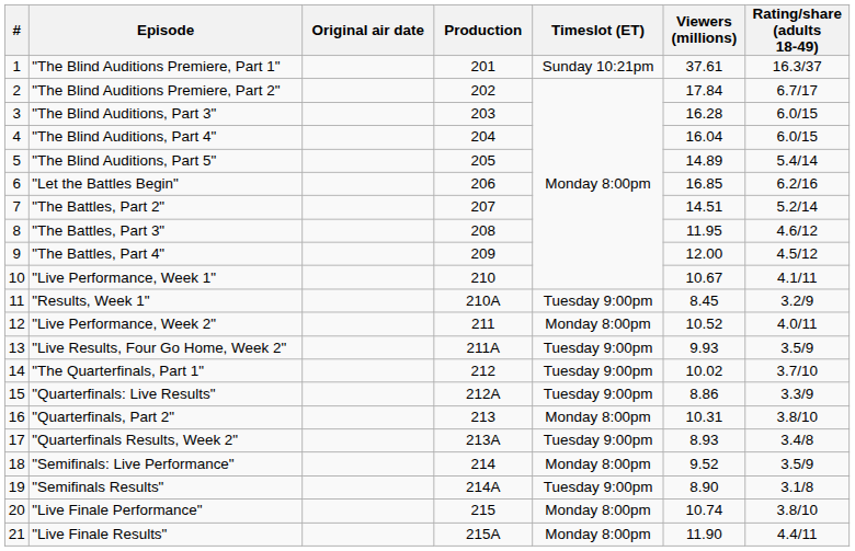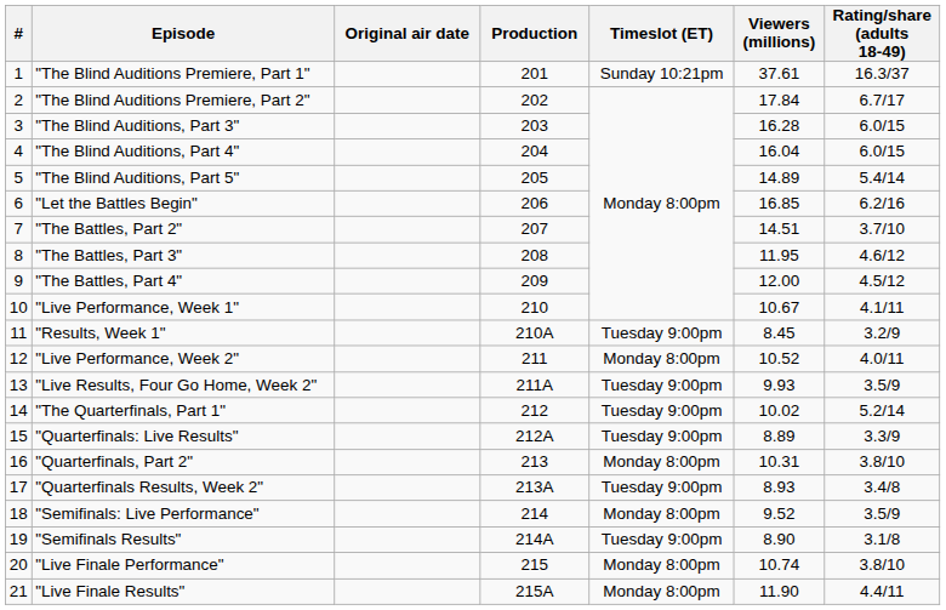 <table style="text-align:center;" class="wikitable">
 <tr>
 <th style="padding:0 8px;">#</th>
 <th style="width:290px;">Episode</th>
 <th style="width:135px;">Original air date</th>
 <th style="width:100px;">Production</th>
 <th style="width:135px;">Timeslot (ET)</th>
 <th style="padding:0 8px;">Viewers<br>(millions)</th>
 <th style="padding:0 8px;">Rating/share<br>(adults <br>18-49)</th>
 </tr>
 <tr>
 <td>1</td>
 <td style="text-align:left">"The Blind Auditions Premiere, Part 1"</td>
 <td></td>
 <td>201</td>
 <td>Sunday 10:21pm</td>
 <td>37.61</td>
 <td>16.3/37</td>
 </tr>
 <tr>
 <td>2</td>
 <td style="text-align:left">"The Blind Auditions Premiere, Part 2"</td>
 <td></td>
 <td>202</td>
 <td rowspan="9">Monday 8:00pm</td>
 <td>17.84</td>
 <td>6.7/17</td>
 </tr>
 <tr>
 <td>3</td>
 <td style="text-align:left">"The Blind Auditions, Part 3"</td>
 <td></td>
 <td>203</td>
 <td>16.28</td>
 <td>6.0/15</td>
 </tr>
 <tr>
 <td>4</td>
 <td style="text-align:left">"The Blind Auditions, Part 4"</td>
 <td></td>
 <td>204</td>
 <td>16.04</td>
 <td>6.0/15</td>
 </tr>
 <tr>
 <td>5</td>
 <td style="text-align:left">"The Blind Auditions, Part 5"</td>
 <td></td>
 <td>205</td>
 <td>14.89</td>
 <td>5.4/14</td>
 </tr>
 <tr>
 <td>6</td>
 <td style="text-align:left">"Let the Battles Begin"</td>
 <td></td>
 <td>206</td>
 <td>16.85</td>
 <td>6.2/16</td>
 </tr>
 <tr>
 <td>7</td>
 <td style="text-align:left">"The Battles, Part 2"</td>
 <td></td>
 <td>207</td>
 <td>14.51</td>
-<td>5.2/14</td>
+<td>3.7/10</td>
 </tr>
 <tr>
 <td>8</td>
 <td style="text-align:left">"The Battles, Part 3"</td>
 <td></td>
 <td>208</td>
 <td>11.95</td>
 <td>4.6/12</td>
 </tr>
 <tr>
 <td>9</td>
 <td style="text-align:left">"The Battles, Part 4"</td>
 <td></td>
 <td>209</td>
 <td>12.00</td>
 <td>4.5/12</td>
 </tr>
 <tr>
 <td>10</td>
 <td style="text-align:left">"Live Performance, Week 1"</td>
 <td></td>
 <td>210</td>
 <td>10.67</td>
 <td>4.1/11</td>
 </tr>
 <tr>
 <td>11</td>
 <td style="text-align:left">"Results, Week 1"</td>
 <td></td>
 <td>210A</td>
 <td>Tuesday 9:00pm</td>
 <td>8.45</td>
 <td>3.2/9</td>
 </tr>
 <tr>
 <td>12</td>
 <td style="text-align:left">"Live Performance, Week 2"</td>
 <td></td>
 <td>211</td>
 <td>Monday 8:00pm</td>
 <td>10.52</td>
 <td>4.0/11</td>
 </tr>
 <tr>
 <td>13</td>
 <td style="text-align:left">"Live Results, Four Go Home, Week 2"</td>
 <td></td>
 <td>211A</td>
 <td>Tuesday 9:00pm</td>
 <td>9.93</td>
 <td>3.5/9</td>
 </tr>
 <tr>
 <td>14</td>
 <td style="text-align:left">"The Quarterfinals, Part 1"</td>
 <td></td>
 <td>212</td>
 <td>Tuesday 9:00pm</td>
 <td>10.02</td>
-<td>3.7/10</td>
+<td>5.2/14</td>
 </tr>
 <tr>
 <td>15</td>
 <td style="text-align:left">"Quarterfinals: Live Results"</td>
 <td></td>
 <td>212A</td>
 <td>Tuesday 9:00pm</td>
-<td>8.86</td>
+<td>8.89</td>
 <td>3.3/9</td>
 </tr>
 <tr>
 <td>16</td>
 <td style="text-align:left">"Quarterfinals, Part 2"</td>
 <td></td>
 <td>213</td>
 <td>Monday 8:00pm</td>
 <td>10.31</td>
 <td>3.8/10</td>
 </tr>
 <tr>
 <td>17</td>
 <td style="text-align:left">"Quarterfinals Results, Week 2"</td>
 <td></td>
 <td>213A</td>
 <td>Tuesday 9:00pm</td>
 <td>8.93</td>
 <td>3.4/8</td>
 </tr>
 <tr>
 <td>18</td>
 <td style="text-align:left">"Semifinals: Live Performance"</td>
 <td></td>
 <td>214</td>
 <td>Monday 8:00pm</td>
 <td>9.52</td>
 <td>3.5/9</td>
 </tr>
 <tr>
 <td>19</td>
 <td style="text-align:left">"Semifinals Results"</td>
 <td></td>
 <td>214A</td>
 <td>Tuesday 9:00pm</td>
 <td>8.90</td>
 <td>3.1/8</td>
 </tr>
 <tr>
 <td>20</td>
 <td style="text-align:left">"Live Finale Performance"</td>
 <td></td>
 <td>215</td>
 <td>Monday 8:00pm</td>
 <td>10.74</td>
 <td>3.8/10</td>
 </tr>
 <tr>
 <td>21</td>
 <td style="text-align:left">"Live Finale Results"</td>
 <td></td>
 <td>215A</td>
 <td>Monday 8:00pm</td>
 <td>11.90</td>
 <td>4.4/11</td>
 </tr>
 </table>
